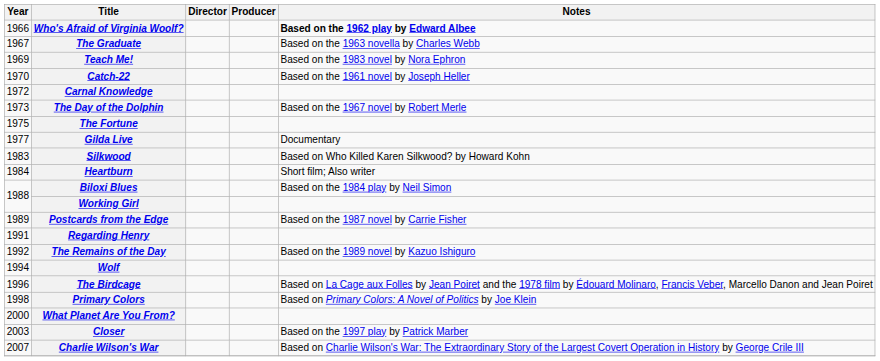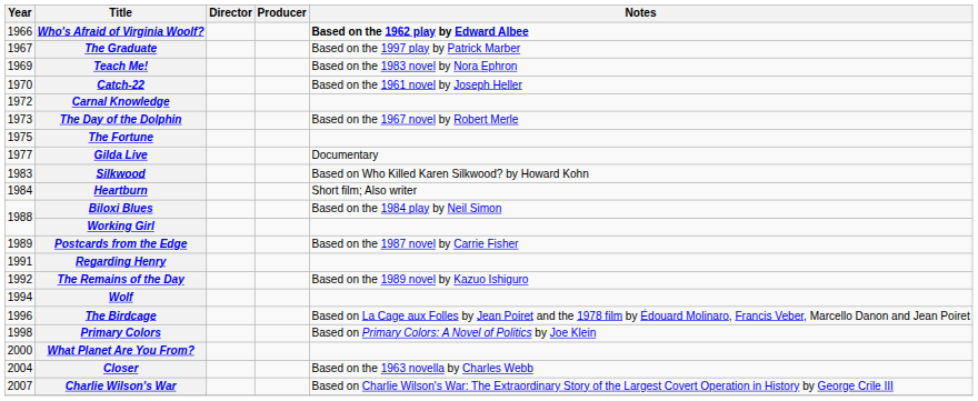 <table class="wikitable plainrowheaders">
 <tr>
 <th scope="col">Year</th>
 <th scope="col">Title</th>
 <th scope="col">Director</th>
 <th scope="col">Producer</th>
 <th scope="col">Notes</th>
 </tr>
 <tr>
 <td>1966</td>
 <th scope="row"><em><a href='#'>Who's Afraid of Virginia Woolf?</a></em></th>
 <td></td>
 <td></td>
 <td><strong>Based on the <a href='#'>1962 play</a> by <a href='#'>Edward Albee</a></strong></td>
 </tr>
 <tr>
 <td>1967</td>
 <th scope="row"><em><a href='#'>The Graduate</a></em></th>
 <td></td>
 <td></td>
-<td>Based on the <a href='#'>1963 novella</a> by <a href='#'>Charles Webb</a></td>
+<td>Based on the <a href='#'>1997 play</a> by <a href='#'>Patrick Marber</a></td>
 </tr>
 <tr>
 <td>1969</td>
 <th scope="row"><em><a href='#'>Teach Me!</a></em></th>
 <td></td>
 <td></td>
 <td>Based on the <a href='#'>1983 novel</a> by <a href='#'>Nora Ephron</a></td>
 </tr>
 <tr>
 <td>1970</td>
 <th scope="row"><em><a href='#'>Catch-22</a></em></th>
 <td></td>
 <td></td>
 <td>Based on the <a href='#'>1961 novel</a> by <a href='#'>Joseph Heller</a></td>
 </tr>
 <tr>
 <td>1972</td>
 <th scope="row"><em><a href='#'>Carnal Knowledge</a></em></th>
 <td></td>
 <td></td>
 <td></td>
 </tr>
 <tr>
 <td>1973</td>
 <th scope="row"><em><a href='#'>The Day of the Dolphin</a></em></th>
 <td></td>
 <td></td>
 <td>Based on the <a href='#'>1967 novel</a> by <a href='#'>Robert Merle</a></td>
 </tr>
 <tr>
 <td>1975</td>
 <th scope="row"><em><a href='#'>The Fortune</a></em></th>
 <td></td>
 <td></td>
 <td></td>
 </tr>
 <tr>
 <td>1977</td>
 <th scope="row"><em><a href='#'>Gilda Live</a></em></th>
 <td></td>
 <td></td>
 <td>Documentary</td>
 </tr>
 <tr>
 <td>1983</td>
 <th scope="row"><em><a href='#'>Silkwood</a></em></th>
 <td></td>
 <td></td>
 <td>Based on Who Killed Karen Silkwood? by Howard Kohn</td>
 </tr>
 <tr>
 <td>1984</td>
 <th scope="row"><em><a href='#'>Heartburn</a></em></th>
 <td></td>
 <td></td>
 <td>Short film; Also writer</td>
 </tr>
 <tr>
 <td rowspan=2>1988</td>
 <th scope="row"><em><a href='#'>Biloxi Blues</a></em></th>
 <td></td>
 <td></td>
 <td>Based on the <a href='#'>1984 play</a> by <a href='#'>Neil Simon</a></td>
 </tr>
 <tr>
 <th scope="row"><em><a href='#'>Working Girl</a></em></th>
 <td></td>
 <td></td>
 <td></td>
 </tr>
 <tr>
 <td>1989</td>
 <th scope="row"><em><a href='#'>Postcards from the Edge</a></em></th>
 <td></td>
 <td></td>
 <td>Based on the <a href='#'>1987 novel</a> by <a href='#'>Carrie Fisher</a></td>
 </tr>
 <tr>
 <td>1991</td>
 <th scope="row"><em><a href='#'>Regarding Henry</a></em></th>
 <td></td>
 <td></td>
 <td></td>
 </tr>
 <tr>
 <td>1992</td>
 <th scope="row"><em><a href='#'>The Remains of the Day</a></em></th>
 <td></td>
 <td></td>
 <td>Based on the <a href='#'>1989 novel</a> by <a href='#'>Kazuo Ishiguro</a></td>
 </tr>
 <tr>
 <td>1994</td>
 <th scope="row"><em><a href='#'>Wolf</a></em></th>
 <td></td>
 <td></td>
 <td></td>
 </tr>
 <tr>
 <td>1996</td>
 <th scope="row"><em><a href='#'>The Birdcage</a></em></th>
 <td></td>
 <td></td>
 <td>Based on <a href='#'>La Cage aux Folles</a> by <a href='#'>Jean Poiret</a> and the <a href='#'>1978 film</a> by <a href='#'>Édouard Molinaro</a>, <a href='#'>Francis Veber</a>, Marcello Danon and Jean Poiret</td>
 </tr>
 <tr>
 <td>1998</td>
 <th scope="row"><em><a href='#'>Primary Colors</a></em></th>
 <td></td>
 <td></td>
 <td>Based on <a href='#'><em>Primary Colors: A Novel of Politics</em></a> by <a href='#'>Joe Klein</a></td>
 </tr>
 <tr>
 <td>2000</td>
 <th scope="row"><em><a href='#'>What Planet Are You From?</a></em></th>
 <td></td>
 <td></td>
 <td></td>
 </tr>
 <tr>
-<td>2003</td>
+<td>2004</td>
 <th scope="row"><em><a href='#'>Closer</a></em></th>
 <td></td>
 <td></td>
-<td>Based on the <a href='#'>1997 play</a> by <a href='#'>Patrick Marber</a></td>
+<td>Based on the <a href='#'>1963 novella</a> by <a href='#'>Charles Webb</a></td>
 </tr>
 <tr>
 <td>2007</td>
 <th scope="row"><em><a href='#'>Charlie Wilson's War</a></em></th>
 <td></td>
 <td></td>
 <td>Based on <a href='#'>Charlie Wilson's War: The Extraordinary Story of the Largest Covert Operation in History</a> by <a href='#'>George Crile III</a></td>
 </tr>
 <tr>
 </tr>
 </table>
